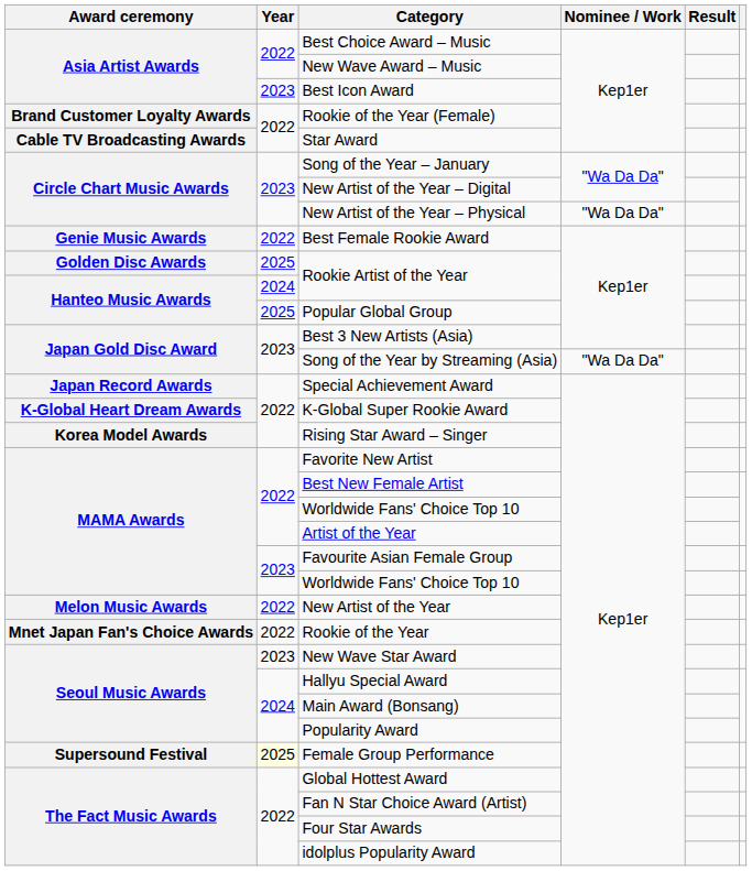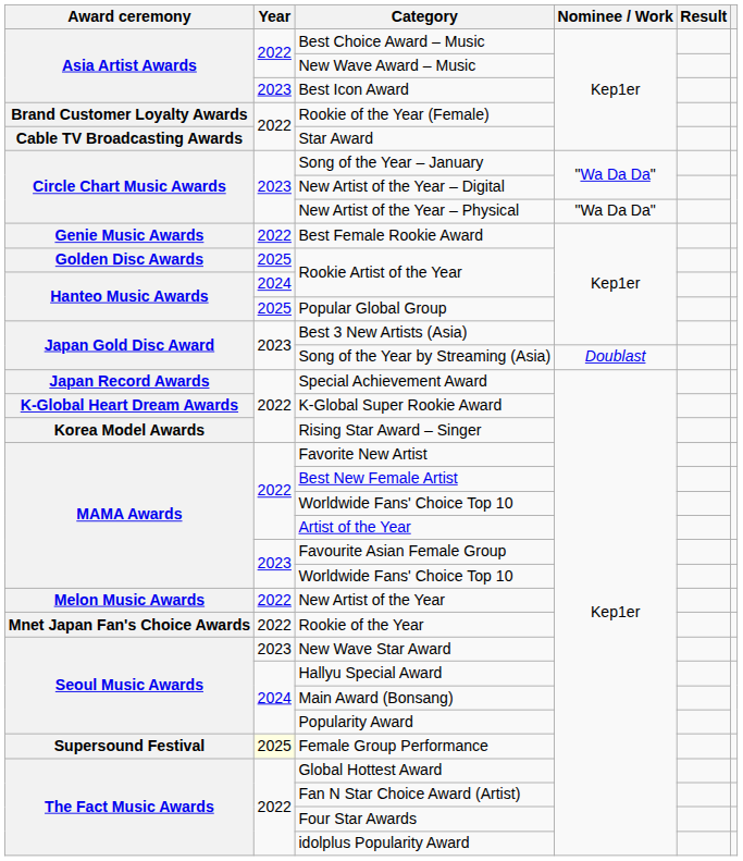 <table class="wikitable plainrowheaders" style="text-align:center">
 <tr>
 <th scope="col">Award ceremony</th>
 <th scope="col">Year</th>
 <th scope="col">Category </th>
 <th scope="col">Nominee / Work</th>
 <th scope="col">Result</th>
 <th scope="col" class="unsortable"></th>
 </tr>
 <tr>
 <th scope="row" rowspan="3"><a href='#'>Asia Artist Awards</a></th>
 <td rowspan="2"><a href='#'>2022</a></td>
 <td style="text-align:left">Best Choice Award – Music</td>
 <td rowspan="5">Kep1er</td>
 <td></td>
 <td rowspan="2"></td>
 </tr>
 <tr>
 <td style="text-align:left">New Wave Award – Music</td>
 <td></td>
 </tr>
 <tr>
 <td><a href='#'>2023</a></td>
 <td style="text-align:left">Best Icon Award</td>
 <td></td>
 <td></td>
 </tr>
 <tr>
 <th scope="row">Brand Customer Loyalty Awards</th>
 <td rowspan="2">2022</td>
 <td style="text-align:left">Rookie of the Year (Female)</td>
 <td></td>
 <td></td>
 </tr>
 <tr>
 <th scope="row">Cable TV Broadcasting Awards</th>
 <td style="text-align:left">Star Award</td>
 <td></td>
 <td></td>
 </tr>
 <tr>
 <th scope="row" rowspan="3"><a href='#'>Circle Chart Music Awards</a></th>
 <td rowspan="3"><a href='#'>2023</a></td>
 <td style="text-align:left">Song of the Year – January</td>
 <td rowspan="2">"<a href='#'>Wa Da Da</a>"</td>
 <td></td>
 <td></td>
 </tr>
 <tr>
 <td style="text-align:left">New Artist of the Year – Digital</td>
 <td></td>
 <td rowspan="2"></td>
 </tr>
 <tr>
 <td style="text-align:left">New Artist of the Year – Physical</td>
 <td>"Wa Da Da"</td>
 <td></td>
 </tr>
 <tr>
 <th scope="row"><a href='#'>Genie Music Awards</a></th>
 <td><a href='#'>2022</a></td>
 <td style="text-align:left">Best Female Rookie Award</td>
 <td rowspan="5">Kep1er</td>
 <td></td>
 <td></td>
 </tr>
 <tr>
 <th scope="row"><a href='#'>Golden Disc Awards</a></th>
 <td><a href='#'>2025</a></td>
 <td rowspan="2" style="text-align:left">Rookie Artist of the Year</td>
 <td></td>
 <td></td>
 </tr>
 <tr>
 <th scope="row" rowspan="2"><a href='#'>Hanteo Music Awards</a></th>
 <td><a href='#'>2024</a></td>
 <td></td>
 <td></td>
 </tr>
 <tr>
 <td syle="text-align:left"><a href='#'>2025</a></td>
 <td style="text-align:left">Popular Global Group</td>
 <td></td>
 <td></td>
 </tr>
 <tr>
 <th scope="row" rowspan="2"><a href='#'>Japan Gold Disc Award</a></th>
 <td rowspan="2">2023</td>
 <td style="text-align:left">Best 3 New Artists (Asia)</td>
 <td></td>
 <td></td>
 </tr>
 <tr>
 <td style="text-align:left">Song of the Year by Streaming (Asia)</td>
-<td>"Wa Da Da"</td>
+<td><em><a href='#'>Doublast</a></em></td>
 <td></td>
 <td></td>
 </tr>
 <tr>
 <th scope="row"><a href='#'>Japan Record Awards</a></th>
 <td rowspan="3">2022</td>
 <td style="text-align:left">Special Achievement Award</td>
 <td rowspan="20">Kep1er</td>
 <td></td>
 <td></td>
 </tr>
 <tr>
 <th scope="row"><a href='#'>K-Global Heart Dream Awards</a></th>
 <td style="text-align:left">K-Global Super Rookie Award</td>
 <td></td>
 <td></td>
 </tr>
 <tr>
 <th scope="row">Korea Model Awards</th>
 <td style="text-align:left">Rising Star Award – Singer</td>
 <td></td>
 <td></td>
 </tr>
 <tr>
 <th scope="row" rowspan="6"><a href='#'>MAMA Awards</a></th>
 <td rowspan="4"><a href='#'>2022</a></td>
 <td style="text-align:left">Favorite New Artist</td>
 <td></td>
 <td></td>
 </tr>
 <tr>
 <td style="text-align:left"><a href='#'>Best New Female Artist</a></td>
 <td></td>
 <td rowspan="3"></td>
 </tr>
 <tr>
 <td style="text-align:left">Worldwide Fans' Choice Top 10</td>
 <td></td>
 </tr>
 <tr>
 <td style="text-align:left"><a href='#'>Artist of the Year</a></td>
 <td></td>
 </tr>
 <tr>
 <td rowspan="2"><a href='#'>2023</a></td>
 <td style="text-align:left">Favourite Asian Female Group</td>
 <td></td>
 <td></td>
 </tr>
 <tr>
 <td style="text-align:left">Worldwide Fans' Choice Top 10</td>
 <td></td>
 <td></td>
 </tr>
 <tr>
 <th scope="row"><a href='#'>Melon Music Awards</a></th>
 <td><a href='#'>2022</a></td>
 <td style="text-align:left">New Artist of the Year</td>
 <td></td>
 <td></td>
 </tr>
 <tr>
 <th scope="row">Mnet Japan Fan's Choice Awards</th>
 <td>2022</td>
 <td style="text-align:left">Rookie of the Year</td>
 <td></td>
 <td></td>
 </tr>
 <tr>
 <th scope="row" rowspan="4"><a href='#'>Seoul Music Awards</a></th>
 <td>2023</td>
 <td style="text-align:left">New Wave Star Award</td>
 <td></td>
 <td></td>
 </tr>
 <tr>
 <td rowspan="3"><a href='#'>2024</a></td>
 <td style="text-align:left">Hallyu Special Award</td>
 <td></td>
 <td rowspan="3"></td>
 </tr>
 <tr>
 <td style="text-align:left">Main Award (Bonsang)</td>
 <td></td>
 </tr>
 <tr>
 <td style="text-align:left">Popularity Award</td>
 <td></td>
 </tr>
 <tr>
 <th scope="row">Supersound Festival</th>
 <td style="background: lightyellow;">2025</td>
 <td style="text-align:left">Female Group Performance</td>
 <td></td>
 <td></td>
 </tr>
 <tr>
 <th scope="row" rowspan="4"><a href='#'>The Fact Music Awards</a></th>
 <td rowspan="4">2022</td>
 <td style="text-align:left">Global Hottest Award</td>
 <td></td>
 <td></td>
 </tr>
 <tr>
 <td style="text-align:left">Fan N Star Choice Award (Artist)</td>
 <td></td>
 <td></td>
 </tr>
 <tr>
 <td style="text-align:left">Four Star Awards</td>
 <td></td>
 <td></td>
 </tr>
 <tr>
 <td style="text-align:left">idolplus Popularity Award</td>
 <td></td>
 <td></td>
 </tr>
 </table>
